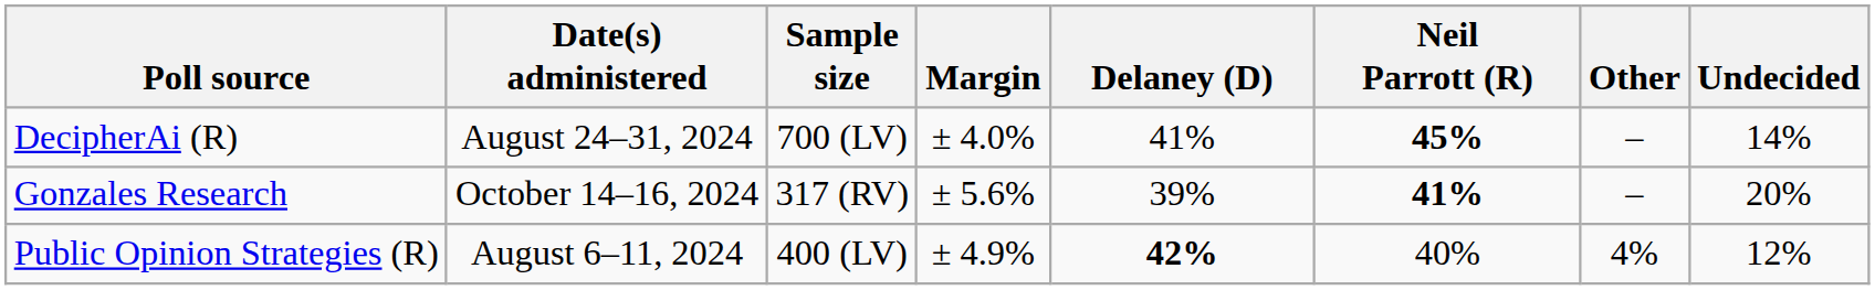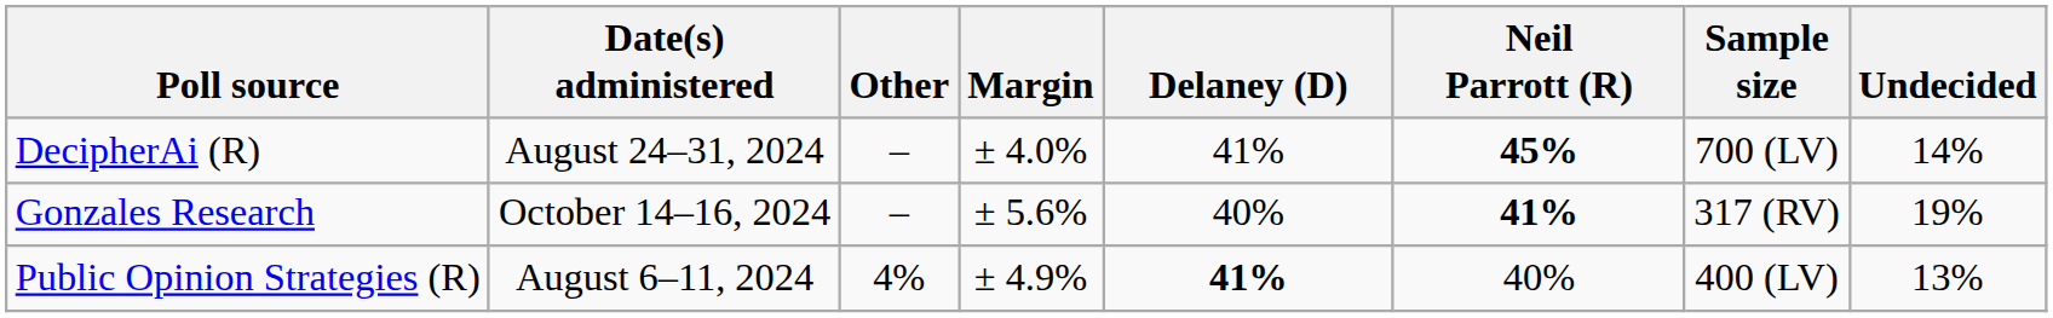 <table class="wikitable" style="font-size:90%;text-align:center;">
 <tr valign=bottom>
 <th>Poll source</th>
 <th>Date(s)<br>administered</th>
-<th>Sample<br>size</th>
+<th>Other</th>
 <th>Margin<br></th>
 <th style="width:100px;"><br>Delaney (D)</th>
 <th style="width:100px;">Neil<br>Parrott (R)</th>
-<th>Other</th>
+<th>Sample<br>size</th>
 <th>Undecided</th>
 </tr>
 <tr>
 <td style="text-align:left;"><a href='#'>DecipherAi</a> (R)</td>
 <td>August 24–31, 2024</td>
-<td>700 (LV)</td>
+<td>–</td>
 <td>± 4.0%</td>
 <td>41%</td>
 <td><strong>45%</strong></td>
-<td>–</td>
+<td>700 (LV)</td>
 <td>14%</td>
 </tr>
 <tr>
 <td style="text-align:left;"><a href='#'>Gonzales Research</a></td>
 <td>October 14–16, 2024</td>
+<td>–</td>
+<td>± 5.6%</td>
+<td>40%</td>
+<td><strong>41%</strong></td>
 <td>317 (RV)</td>
-<td>± 5.6%</td>
-<td>39%</td>
-<td><strong>41%</strong></td>
-<td>–</td>
-<td>20%</td>
+<td>19%</td>
 </tr>
 <tr>
 <td style="text-align:left;"><a href='#'>Public Opinion Strategies</a> (R)</td>
 <td>August 6–11, 2024</td>
+<td>4%</td>
+<td>± 4.9%</td>
+<td><strong>41%</strong></td>
+<td>40%</td>
 <td>400 (LV)</td>
-<td>± 4.9%</td>
-<td><strong>42%</strong></td>
-<td>40%</td>
-<td>4%</td>
-<td>12%</td>
+<td>13%</td>
 </tr>
 </table>
